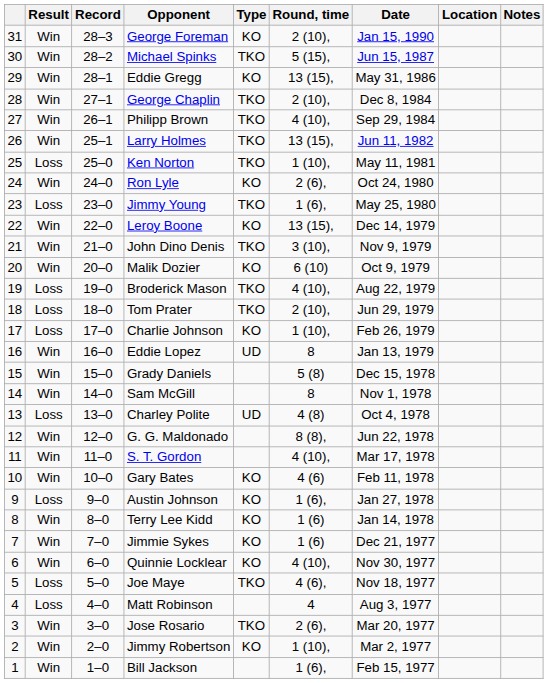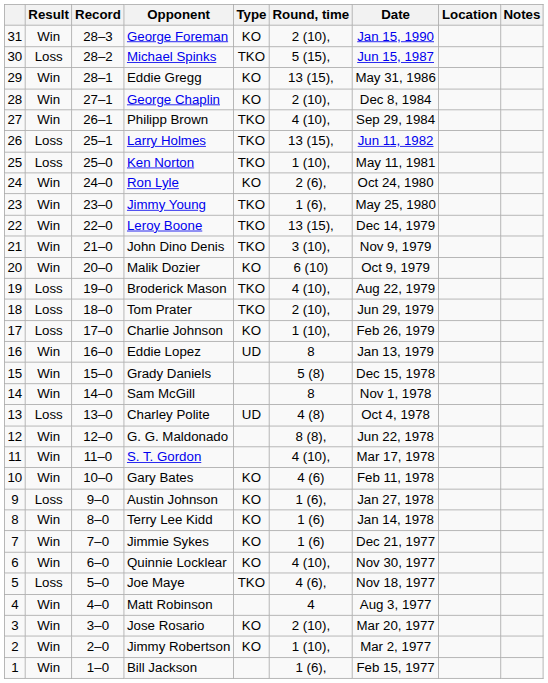 <table class="wikitable" style="text-align:center">
 <tr>
 <th></th>
 <th>Result</th>
 <th>Record</th>
 <th>Opponent</th>
 <th>Type</th>
 <th>Round, time</th>
 <th>Date</th>
 <th>Location</th>
 <th>Notes</th>
 </tr>
 <tr>
 <td>31</td>
 <td>Win</td>
 <td>28–3</td>
 <td style="text-align:left;"><a href='#'>George Foreman</a></td>
 <td>KO</td>
 <td>2 (10), </td>
 <td><a href='#'>Jan 15, 1990</a></td>
 <td style="text-align:left;"></td>
 <td></td>
 </tr>
 <tr>
 <td>30</td>
-<td>Win</td>
+<td>Loss</td>
 <td>28–2</td>
 <td style="text-align:left;"><a href='#'>Michael Spinks</a></td>
 <td>TKO</td>
 <td>5 (15), </td>
 <td><a href='#'>Jun 15, 1987</a></td>
 <td style="text-align:left;"></td>
 <td style="text-align:left;"></td>
 </tr>
 <tr>
 <td>29</td>
 <td>Win</td>
 <td>28–1</td>
 <td style="text-align:left;">Eddie Gregg</td>
 <td>KO</td>
 <td>13 (15), </td>
 <td>May 31, 1986</td>
 <td style="text-align:left;"></td>
 <td></td>
 </tr>
 <tr>
 <td>28</td>
 <td>Win</td>
 <td>27–1</td>
 <td style="text-align:left;"><a href='#'>George Chaplin</a></td>
-<td>TKO</td>
+<td>KO</td>
 <td>2 (10), </td>
 <td>Dec 8, 1984</td>
 <td style="text-align:left;"></td>
 <td></td>
 </tr>
 <tr>
 <td>27</td>
 <td>Win</td>
 <td>26–1</td>
 <td style="text-align:left;">Philipp Brown</td>
 <td>TKO</td>
 <td>4 (10), </td>
 <td>Sep 29, 1984</td>
 <td style="text-align:left;"></td>
 <td></td>
 </tr>
 <tr>
 <td>26</td>
-<td>Win</td>
+<td>Loss</td>
 <td>25–1</td>
 <td style="text-align:left;"><a href='#'>Larry Holmes</a></td>
 <td>TKO</td>
 <td>13 (15), </td>
 <td><a href='#'>Jun 11, 1982</a></td>
 <td style="text-align:left;"></td>
 <td style="text-align:left;"></td>
 </tr>
 <tr>
 <td>25</td>
 <td>Loss</td>
 <td>25–0</td>
 <td style="text-align:left;"><a href='#'>Ken Norton</a></td>
 <td>TKO</td>
 <td>1 (10), </td>
 <td>May 11, 1981</td>
 <td style="text-align:left;"></td>
 <td></td>
 </tr>
 <tr>
 <td>24</td>
 <td>Win</td>
 <td>24–0</td>
 <td style="text-align:left;"><a href='#'>Ron Lyle</a></td>
 <td>KO</td>
 <td>2 (6), </td>
 <td>Oct 24, 1980</td>
 <td style="text-align:left;"></td>
 <td></td>
 </tr>
 <tr>
 <td>23</td>
-<td>Loss</td>
+<td>Win</td>
 <td>23–0</td>
 <td style="text-align:left;"><a href='#'>Jimmy Young</a></td>
 <td>TKO</td>
 <td>1 (6), </td>
 <td>May 25, 1980</td>
 <td style="text-align:left;"></td>
 <td></td>
 </tr>
 <tr>
 <td>22</td>
 <td>Win</td>
 <td>22–0</td>
 <td style="text-align:left;"><a href='#'>Leroy Boone</a></td>
-<td>KO</td>
+<td>TKO</td>
 <td>13 (15), </td>
 <td>Dec 14, 1979</td>
 <td style="text-align:left;"></td>
 <td></td>
 </tr>
 <tr>
 <td>21</td>
 <td>Win</td>
 <td>21–0</td>
 <td style="text-align:left;">John Dino Denis</td>
 <td>TKO</td>
 <td>3 (10), </td>
 <td>Nov 9, 1979</td>
 <td style="text-align:left;"></td>
 <td></td>
 </tr>
 <tr>
 <td>20</td>
 <td>Win</td>
 <td>20–0</td>
 <td style="text-align:left;">Malik Dozier</td>
 <td>KO</td>
 <td>6 (10)</td>
 <td>Oct 9, 1979</td>
 <td style="text-align:left;"></td>
 <td></td>
 </tr>
 <tr>
 <td>19</td>
 <td>Loss</td>
 <td>19–0</td>
 <td style="text-align:left;">Broderick Mason</td>
 <td>TKO</td>
 <td>4 (10), </td>
 <td>Aug 22, 1979</td>
 <td style="text-align:left;"></td>
 <td></td>
 </tr>
 <tr>
 <td>18</td>
 <td>Loss</td>
 <td>18–0</td>
 <td style="text-align:left;">Tom Prater</td>
 <td>TKO</td>
 <td>2 (10), </td>
 <td>Jun 29, 1979</td>
 <td style="text-align:left;"></td>
 <td></td>
 </tr>
 <tr>
 <td>17</td>
 <td>Loss</td>
 <td>17–0</td>
 <td style="text-align:left;">Charlie Johnson</td>
 <td>KO</td>
 <td>1 (10), </td>
 <td>Feb 26, 1979</td>
 <td style="text-align:left;"></td>
 <td></td>
 </tr>
 <tr>
 <td>16</td>
 <td>Win</td>
 <td>16–0</td>
 <td style="text-align:left;">Eddie Lopez</td>
 <td>UD</td>
 <td>8</td>
 <td>Jan 13, 1979</td>
 <td style="text-align:left;"></td>
 <td></td>
 </tr>
 <tr>
 <td>15</td>
 <td>Win</td>
 <td>15–0</td>
 <td style="text-align:left;">Grady Daniels</td>
 <td></td>
 <td>5 (8)</td>
 <td>Dec 15, 1978</td>
 <td style="text-align:left;"></td>
 <td></td>
 </tr>
 <tr>
 <td>14</td>
 <td>Win</td>
 <td>14–0</td>
 <td style="text-align:left;">Sam McGill</td>
 <td></td>
 <td>8</td>
 <td>Nov 1, 1978</td>
 <td style="text-align:left;"></td>
 <td></td>
 </tr>
 <tr>
 <td>13</td>
 <td>Loss</td>
 <td>13–0</td>
 <td style="text-align:left;">Charley Polite</td>
 <td>UD</td>
 <td>4 (8)</td>
 <td>Oct 4, 1978</td>
 <td style="text-align:left;"></td>
 <td></td>
 </tr>
 <tr>
 <td>12</td>
 <td>Win</td>
 <td>12–0</td>
 <td style="text-align:left;">G. G. Maldonado</td>
 <td></td>
 <td>8 (8), </td>
 <td>Jun 22, 1978</td>
 <td style="text-align:left;"></td>
 <td></td>
 </tr>
 <tr>
 <td>11</td>
 <td>Win</td>
 <td>11–0</td>
 <td style="text-align:left;"><a href='#'>S. T. Gordon</a></td>
 <td></td>
 <td>4 (10), </td>
 <td>Mar 17, 1978</td>
 <td style="text-align:left;"></td>
 <td style="text-align:left;"></td>
 </tr>
 <tr>
 <td>10</td>
 <td>Win</td>
 <td>10–0</td>
 <td style="text-align:left;">Gary Bates</td>
 <td>KO</td>
 <td>4 (6)</td>
 <td>Feb 11, 1978</td>
 <td style="text-align:left;"></td>
 <td></td>
 </tr>
 <tr>
 <td>9</td>
 <td>Loss</td>
 <td>9–0</td>
 <td style="text-align:left;">Austin Johnson</td>
 <td>KO</td>
 <td>1 (6), </td>
 <td>Jan 27, 1978</td>
 <td style="text-align:left;"></td>
 <td></td>
 </tr>
 <tr>
 <td>8</td>
 <td>Win</td>
 <td>8–0</td>
 <td style="text-align:left;">Terry Lee Kidd</td>
 <td>KO</td>
 <td>1 (6)</td>
 <td>Jan 14, 1978</td>
 <td style="text-align:left;"></td>
 <td></td>
 </tr>
 <tr>
 <td>7</td>
 <td>Win</td>
 <td>7–0</td>
 <td style="text-align:left;">Jimmie Sykes</td>
 <td>KO</td>
 <td>1 (6)</td>
 <td>Dec 21, 1977</td>
 <td style="text-align:left;"></td>
 <td></td>
 </tr>
 <tr>
 <td>6</td>
 <td>Win</td>
 <td>6–0</td>
 <td style="text-align:left;">Quinnie Locklear</td>
 <td>KO</td>
 <td>4 (10), </td>
 <td>Nov 30, 1977</td>
 <td style="text-align:left;"></td>
 <td></td>
 </tr>
 <tr>
 <td>5</td>
 <td>Loss</td>
 <td>5–0</td>
 <td style="text-align:left;">Joe Maye</td>
 <td>TKO</td>
 <td>4 (6), </td>
 <td>Nov 18, 1977</td>
 <td style="text-align:left;"></td>
 <td></td>
 </tr>
 <tr>
 <td>4</td>
-<td>Loss</td>
+<td>Win</td>
 <td>4–0</td>
 <td style="text-align:left;">Matt Robinson</td>
 <td></td>
 <td>4</td>
 <td>Aug 3, 1977</td>
 <td style="text-align:left;"></td>
 <td></td>
 </tr>
 <tr>
 <td>3</td>
 <td>Win</td>
 <td>3–0</td>
 <td style="text-align:left;">Jose Rosario</td>
-<td>TKO</td>
-<td>2 (6), </td>
+<td>KO</td>
+<td>2 (10), </td>
 <td>Mar 20, 1977</td>
 <td style="text-align:left;"></td>
 <td></td>
 </tr>
 <tr>
 <td>2</td>
 <td>Win</td>
 <td>2–0</td>
 <td style="text-align:left;">Jimmy Robertson</td>
 <td>KO</td>
 <td>1 (10), </td>
 <td>Mar 2, 1977</td>
 <td style="text-align:left;"></td>
 <td></td>
 </tr>
 <tr>
 <td>1</td>
 <td>Win</td>
 <td>1–0</td>
 <td style="text-align:left;">Bill Jackson</td>
 <td></td>
 <td>1 (6), </td>
 <td>Feb 15, 1977</td>
 <td style="text-align:left;"></td>
 <td></td>
 </tr>
 </table>
